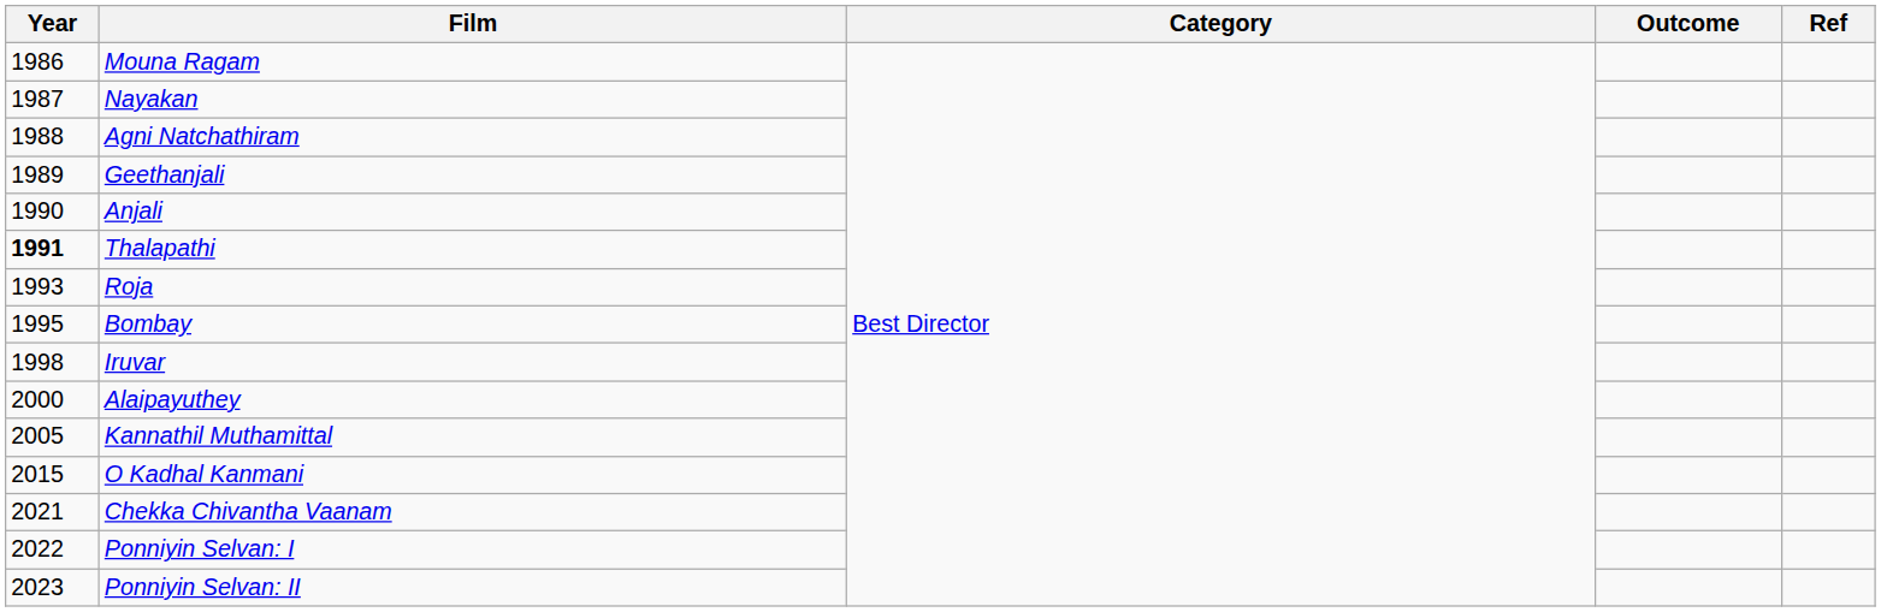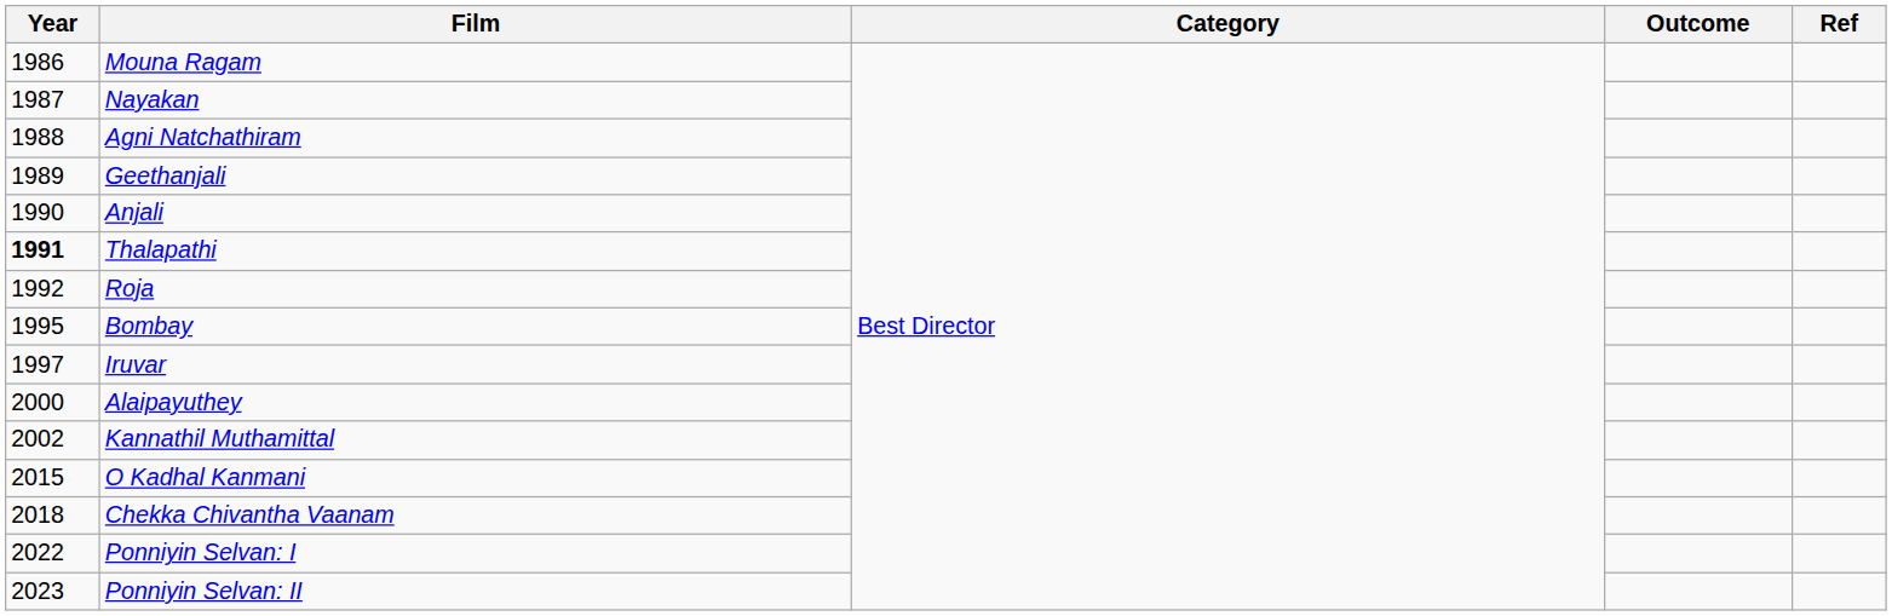 <table class="wikitable" style="width:100%;">
 <tr>
 <th width=5%>Year</th>
 <th style="width:40%;">Film</th>
 <th style="width:40%;">Category</th>
 <th style="width:10%;">Outcome</th>
 <th style="width:5%;">Ref</th>
 </tr>
 <tr>
 <td>1986</td>
 <td><em><a href='#'>Mouna Ragam</a></em></td>
 <td rowspan="15"><a href='#'>Best Director</a></td>
 <td></td>
 <td></td>
 </tr>
 <tr>
 <td>1987</td>
 <td><em><a href='#'>Nayakan</a></em></td>
 <td></td>
 <td></td>
 </tr>
 <tr>
 <td>1988</td>
 <td><em><a href='#'>Agni Natchathiram</a></em></td>
 <td></td>
 <td></td>
 </tr>
 <tr>
 <td>1989</td>
 <td><em><a href='#'>Geethanjali</a></em></td>
 <td></td>
 <td></td>
 </tr>
 <tr>
 <td>1990</td>
 <td><em><a href='#'>Anjali</a></em></td>
 <td></td>
 <td></td>
 </tr>
 <tr>
 <td><strong>1991</strong></td>
 <td><em><a href='#'>Thalapathi</a></em></td>
 <td></td>
 <td></td>
 </tr>
 <tr>
-<td>1993</td>
+<td>1992</td>
 <td><em><a href='#'>Roja</a></em></td>
 <td></td>
 <td></td>
 </tr>
 <tr>
 <td>1995</td>
 <td><em><a href='#'>Bombay</a></em></td>
 <td></td>
 <td></td>
 </tr>
 <tr>
-<td>1998</td>
+<td>1997</td>
 <td><em><a href='#'>Iruvar</a></em></td>
 <td></td>
 <td></td>
 </tr>
 <tr>
 <td>2000</td>
 <td><em><a href='#'>Alaipayuthey</a></em></td>
 <td></td>
 <td></td>
 </tr>
 <tr>
-<td>2005</td>
+<td>2002</td>
 <td><em><a href='#'>Kannathil Muthamittal</a></em></td>
 <td></td>
 <td></td>
 </tr>
 <tr>
 <td>2015</td>
 <td><em><a href='#'>O Kadhal Kanmani</a></em></td>
 <td></td>
 <td></td>
 </tr>
 <tr>
-<td>2021</td>
+<td>2018</td>
 <td><em><a href='#'>Chekka Chivantha Vaanam</a></em></td>
 <td></td>
 <td></td>
 </tr>
 <tr>
 <td>2022</td>
 <td><em><a href='#'>Ponniyin Selvan: I</a></em></td>
 <td></td>
 <td></td>
 </tr>
 <tr>
 <td>2023</td>
 <td><em><a href='#'>Ponniyin Selvan: II</a></em></td>
 <td></td>
 <td></td>
 </tr>
 </table>
